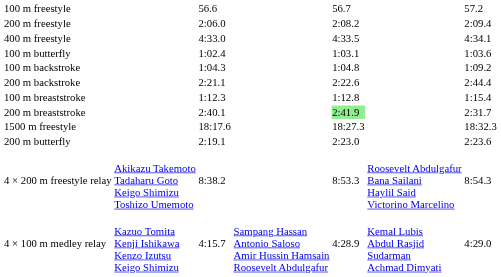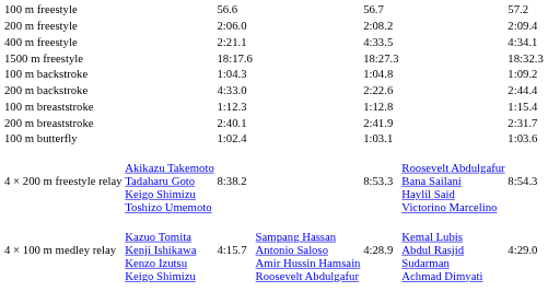 <table>
 <tr>
 <td>100 m freestyle<br></td>
 <td></td>
 <td>56.6<br></td>
 <td></td>
 <td>56.7</td>
 <td></td>
 <td>57.2</td>
 </tr>
 <tr>
 <td>200 m freestyle<br></td>
 <td></td>
 <td>2:06.0<br></td>
 <td></td>
 <td>2:08.2</td>
 <td></td>
 <td>2:09.4</td>
 </tr>
 <tr>
 <td>400 m freestyle<br></td>
 <td></td>
-<td>4:33.0</td>
+<td>2:21.1<br></td>
 <td></td>
 <td>4:33.5</td>
 <td></td>
 <td>4:34.1</td>
 </tr>
 <tr>
-<td>100 m butterfly<br></td>
+<td>1500 m freestyle<br></td>
 <td></td>
-<td>1:02.4</td>
+<td>18:17.6</td>
 <td></td>
-<td>1:03.1</td>
+<td>18:27.3</td>
 <td></td>
-<td>1:03.6</td>
+<td>18:32.3</td>
 </tr>
 <tr>
 <td>100 m backstroke<br></td>
 <td></td>
 <td>1:04.3<br></td>
 <td></td>
 <td>1:04.8</td>
 <td></td>
 <td>1:09.2</td>
 </tr>
 <tr>
 <td>200 m backstroke<br></td>
 <td></td>
-<td>2:21.1<br></td>
+<td>4:33.0</td>
 <td></td>
 <td>2:22.6</td>
 <td></td>
 <td>2:44.4</td>
 </tr>
 <tr>
 <td>100 m breaststroke<br></td>
 <td></td>
 <td>1:12.3<br></td>
 <td></td>
 <td>1:12.8</td>
 <td></td>
 <td>1:15.4</td>
 </tr>
 <tr>
 <td>200 m breaststroke<br></td>
 <td></td>
 <td>2:40.1<br></td>
 <td></td>
-<td style="background: lightgreen;">2:41.9</td>
+<td>2:41.9</td>
 <td></td>
 <td>2:31.7</td>
 </tr>
 <tr>
-<td>1500 m freestyle<br></td>
+<td>100 m butterfly<br></td>
 <td></td>
-<td>18:17.6</td>
+<td>1:02.4</td>
 <td></td>
-<td>18:27.3</td>
+<td>1:03.1</td>
 <td></td>
-<td>18:32.3</td>
-</tr>
-<tr>
-<td>200 m butterfly<br></td>
-<td></td>
-<td>2:19.1<br></td>
-<td></td>
-<td>2:23.0</td>
-<td></td>
-<td>2:23.6</td>
+<td>1:03.6</td>
 </tr>
 <tr>
 <td>4 × 200 m freestyle relay<br></td>
 <td><br><a href='#'>Akikazu Takemoto</a><br><a href='#'>Tadaharu Goto</a><br><a href='#'>Keigo Shimizu</a><br><a href='#'>Toshizo Umemoto</a></td>
 <td>8:38.2</td>
 <td valign=top></td>
 <td>8:53.3</td>
 <td><br><a href='#'>Roosevelt Abdulgafur</a><br><a href='#'>Bana Sailani</a><br><a href='#'>Haylil Said</a><br><a href='#'>Victorino Marcelino</a></td>
 <td>8:54.3</td>
 </tr>
 <tr>
 <td>4 × 100 m medley relay<br></td>
 <td><br><a href='#'>Kazuo Tomita</a><br><a href='#'>Kenji Ishikawa</a><br><a href='#'>Kenzo Izutsu</a><br><a href='#'>Keigo Shimizu</a></td>
 <td>4:15.7<br></td>
 <td><br><a href='#'>Sampang Hassan</a><br><a href='#'>Antonio Saloso</a><br><a href='#'>Amir Hussin Hamsain</a><br><a href='#'>Roosevelt Abdulgafur</a></td>
 <td>4:28.9</td>
 <td><br><a href='#'>Kemal Lubis</a><br><a href='#'>Abdul Rasjid</a><br><a href='#'>Sudarman</a><br><a href='#'>Achmad Dimyati</a></td>
 <td>4:29.0</td>
 </tr>
 </table>
